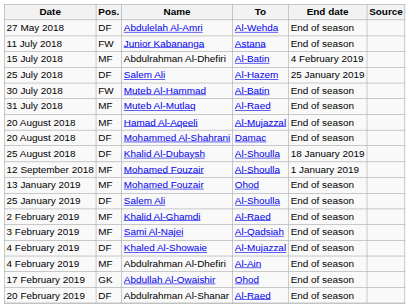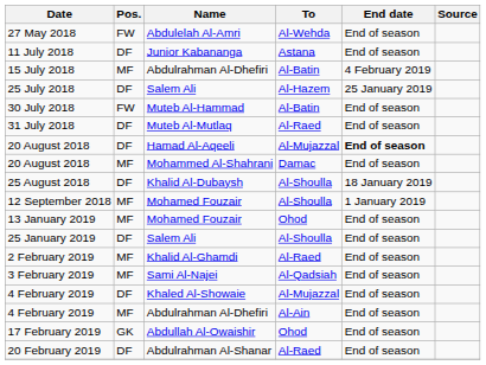 <table class="wikitable" style="text-align:left">
 <tr>
 <th>Date</th>
 <th>Pos.</th>
 <th>Name</th>
 <th>To</th>
 <th>End date</th>
 <th>Source</th>
 </tr>
 <tr>
 <td>27 May 2018</td>
-<td>DF</td>
+<td>FW</td>
 <td> <a href='#'>Abdulelah Al-Amri</a></td>
 <td> <a href='#'>Al-Wehda</a></td>
 <td>End of season</td>
 <td></td>
 </tr>
 <tr>
 <td>11 July 2018</td>
-<td>FW</td>
+<td>DF</td>
 <td> <a href='#'>Junior Kabananga</a></td>
 <td> <a href='#'>Astana</a></td>
 <td>End of season</td>
 <td></td>
 </tr>
 <tr>
 <td>15 July 2018</td>
 <td>MF</td>
 <td> Abdulrahman Al-Dhefiri</td>
 <td> <a href='#'>Al-Batin</a></td>
 <td>4 February 2019</td>
 <td></td>
 </tr>
 <tr>
 <td>25 July 2018</td>
 <td>DF</td>
 <td> <a href='#'>Salem Ali</a></td>
 <td> <a href='#'>Al-Hazem</a></td>
 <td>25 January 2019</td>
 <td></td>
 </tr>
 <tr>
 <td>30 July 2018</td>
 <td>FW</td>
 <td> <a href='#'>Muteb Al-Hammad</a></td>
 <td> <a href='#'>Al-Batin</a></td>
 <td>End of season</td>
 <td></td>
 </tr>
 <tr>
 <td>31 July 2018</td>
-<td>MF</td>
+<td>DF</td>
 <td> <a href='#'>Muteb Al-Mutlaq</a></td>
 <td> <a href='#'>Al-Raed</a></td>
 <td>End of season</td>
 <td></td>
 </tr>
 <tr>
 <td>20 August 2018</td>
-<td>MF</td>
+<td>DF</td>
 <td> <a href='#'>Hamad Al-Aqeeli</a></td>
 <td> <a href='#'>Al-Mujazzal</a></td>
-<td>End of season</td>
+<td><strong>End of season</strong></td>
 <td></td>
 </tr>
 <tr>
 <td>20 August 2018</td>
-<td>DF</td>
+<td>MF</td>
 <td> <a href='#'>Mohammed Al-Shahrani</a></td>
 <td> <a href='#'>Damac</a></td>
 <td>End of season</td>
 <td></td>
 </tr>
 <tr>
 <td>25 August 2018</td>
 <td>DF</td>
 <td> <a href='#'>Khalid Al-Dubaysh</a></td>
 <td> <a href='#'>Al-Shoulla</a></td>
 <td>18 January 2019</td>
 <td></td>
 </tr>
 <tr>
 <td>12 September 2018</td>
 <td>MF</td>
 <td> <a href='#'>Mohamed Fouzair</a></td>
 <td> <a href='#'>Al-Shoulla</a></td>
 <td>1 January 2019</td>
 <td></td>
 </tr>
 <tr>
 <td>13 January 2019</td>
 <td>MF</td>
 <td> <a href='#'>Mohamed Fouzair</a></td>
 <td> <a href='#'>Ohod</a></td>
 <td>End of season</td>
 <td></td>
 </tr>
 <tr>
 <td>25 January 2019</td>
 <td>DF</td>
 <td> <a href='#'>Salem Ali</a></td>
 <td> <a href='#'>Al-Shoulla</a></td>
 <td>End of season</td>
 <td></td>
 </tr>
 <tr>
 <td>2 February 2019</td>
 <td>MF</td>
 <td> <a href='#'>Khalid Al-Ghamdi</a></td>
 <td> <a href='#'>Al-Raed</a></td>
 <td>End of season</td>
 <td></td>
 </tr>
 <tr>
 <td>3 February 2019</td>
 <td>MF</td>
 <td> <a href='#'>Sami Al-Najei</a></td>
 <td> <a href='#'>Al-Qadsiah</a></td>
 <td>End of season</td>
 <td></td>
 </tr>
 <tr>
 <td>4 February 2019</td>
 <td>DF</td>
 <td> <a href='#'>Khaled Al-Showaie</a></td>
 <td> <a href='#'>Al-Mujazzal</a></td>
 <td>End of season</td>
 <td></td>
 </tr>
 <tr>
 <td>4 February 2019</td>
 <td>MF</td>
 <td> Abdulrahman Al-Dhefiri</td>
 <td> <a href='#'>Al-Ain</a></td>
 <td>End of season</td>
 <td></td>
 </tr>
 <tr>
 <td>17 February 2019</td>
 <td>GK</td>
 <td> <a href='#'>Abdullah Al-Owaishir</a></td>
 <td> <a href='#'>Ohod</a></td>
 <td>End of season</td>
 <td></td>
 </tr>
 <tr>
 <td>20 February 2019</td>
 <td>DF</td>
 <td> Abdulrahman Al-Shanar</td>
 <td> <a href='#'>Al-Raed</a></td>
 <td>End of season</td>
 <td></td>
 </tr>
 <tr>
 </tr>
 </table>
